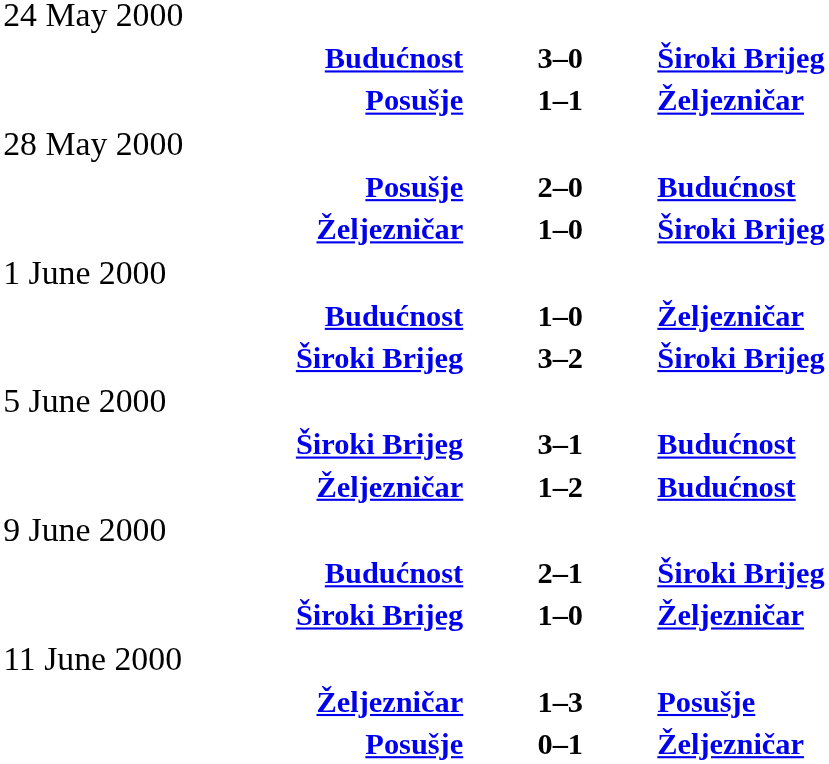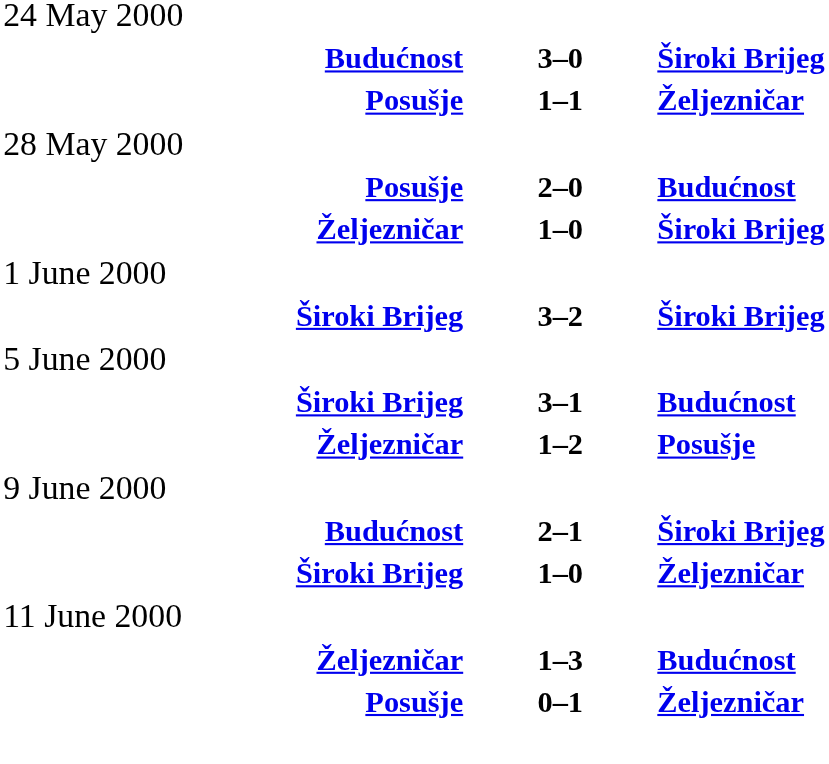 <table width=100% cellspacing=1>
 <tr>
 <th width=25%></th>
 <th width=10%></th>
 <th></th>
 </tr>
 <tr>
 <td>24 May 2000</td>
 </tr>
 <tr style=font-size:90%>
 <td align=right><strong><a href='#'>Budućnost</a></strong></td>
 <td align=center><strong>3–0</strong></td>
 <td><strong><a href='#'>Široki Brijeg</a></strong></td>
 </tr>
 <tr style=font-size:90%>
 <td align=right><strong><a href='#'>Posušje</a></strong></td>
 <td align=center><strong>1–1</strong></td>
 <td><strong><a href='#'>Željezničar</a></strong></td>
 </tr>
 <tr>
 <td>28 May 2000</td>
 </tr>
 <tr style=font-size:90%>
 <td align=right><strong><a href='#'>Posušje</a></strong></td>
 <td align=center><strong>2–0</strong></td>
 <td><strong><a href='#'>Budućnost</a></strong></td>
 </tr>
 <tr style=font-size:90%>
 <td align=right><strong><a href='#'>Željezničar</a></strong></td>
 <td align=center><strong>1–0</strong></td>
 <td><strong><a href='#'>Široki Brijeg</a></strong></td>
 </tr>
 <tr>
 <td>1 June 2000</td>
 </tr>
 <tr style=font-size:90%>
-<td align=right><strong><a href='#'>Budućnost</a></strong></td>
-<td align=center><strong>1–0</strong></td>
-<td><strong><a href='#'>Željezničar</a></strong></td>
-</tr>
-<tr style=font-size:90%>
 <td align=right><strong><a href='#'>Široki Brijeg</a></strong></td>
 <td align=center><strong>3–2</strong></td>
 <td><strong><a href='#'>Široki Brijeg</a></strong></td>
 </tr>
 <tr>
 <td>5 June 2000</td>
 </tr>
 <tr style=font-size:90%>
 <td align=right><strong><a href='#'>Široki Brijeg</a></strong></td>
 <td align=center><strong>3–1</strong></td>
 <td><strong><a href='#'>Budućnost</a></strong></td>
 </tr>
 <tr style=font-size:90%>
 <td align=right><strong><a href='#'>Željezničar</a></strong></td>
 <td align=center><strong>1–2</strong></td>
-<td><strong><a href='#'>Budućnost</a></strong></td>
+<td><strong><a href='#'>Posušje</a></strong></td>
 </tr>
 <tr>
 <td>9 June 2000</td>
 </tr>
 <tr style=font-size:90%>
 <td align=right><strong><a href='#'>Budućnost</a></strong></td>
 <td align=center><strong>2–1</strong></td>
 <td><strong><a href='#'>Široki Brijeg</a></strong></td>
 </tr>
 <tr style=font-size:90%>
 <td align=right><strong><a href='#'>Široki Brijeg</a></strong></td>
 <td align=center><strong>1–0</strong></td>
 <td><strong><a href='#'>Željezničar</a></strong></td>
 </tr>
 <tr>
 <td>11 June 2000</td>
 </tr>
 <tr style=font-size:90%>
 <td align=right><strong><a href='#'>Željezničar</a></strong></td>
 <td align=center><strong>1–3</strong></td>
-<td><strong><a href='#'>Posušje</a></strong></td>
+<td><strong><a href='#'>Budućnost</a></strong></td>
 </tr>
 <tr style=font-size:90%>
 <td align=right><strong><a href='#'>Posušje</a></strong></td>
 <td align=center><strong>0–1</strong></td>
 <td><strong><a href='#'>Željezničar</a></strong></td>
 </tr>
 </table>
